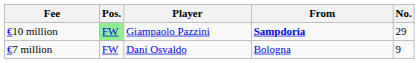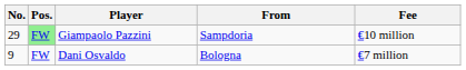 <table class="wikitable" style="font-size:95%;">
 <tr>
-<th width=125px>Fee</th>
+<th width=20px>No.</th>
 <th width=20px>Pos.</th>
 <th width=170px>Player</th>
 <th width=190px>From</th>
-<th width=20px>No.</th>
+<th width=125px>Fee</th>
 </tr>
 <tr>
-<td><a href='#'>€</a>10 million </td>
+<td>29</td>
 <td style="background: lightgreen;"><a href='#'>FW</a></td>
 <td> <a href='#'>Giampaolo Pazzini</a></td>
-<td><strong><a href='#'>Sampdoria</a></strong></td>
-<td>29</td>
+<td><a href='#'>Sampdoria</a></td>
+<td><a href='#'>€</a>10 million </td>
 </tr>
 <tr>
-<td><a href='#'>€</a>7 million </td>
+<td>9</td>
 <td><a href='#'>FW</a></td>
 <td> <a href='#'>Dani Osvaldo</a></td>
 <td><a href='#'>Bologna</a></td>
-<td>9</td>
+<td><a href='#'>€</a>7 million </td>
 </tr>
 </table>
